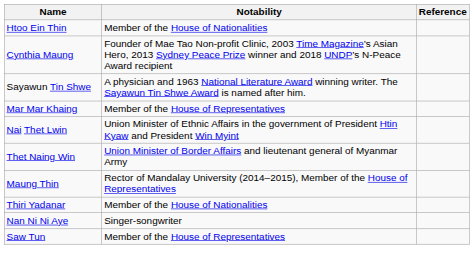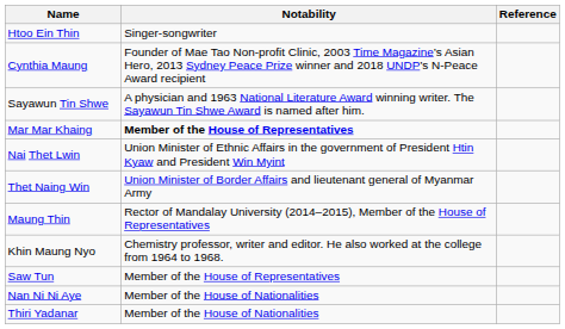 <table class="wikitable" border="1">
 <tr>
 <th width=150>Name</th>
 <th width=500>Notability</th>
 <th width=50>Reference</th>
 </tr>
 <tr>
 <td><a href='#'>Htoo Ein Thin</a></td>
-<td>Member of the <a href='#'>House of Nationalities</a></td>
+<td>Singer-songwriter</td>
 <td></td>
 </tr>
 <tr>
 <td><a href='#'>Cynthia Maung</a></td>
 <td>Founder of Mae Tao Non-profit Clinic, 2003 <a href='#'>Time Magazine</a>’s Asian Hero, 2013 <a href='#'>Sydney Peace Prize</a> winner and 2018 <a href='#'>UNDP</a>’s N-Peace Award recipient</td>
 <td></td>
 </tr>
 <tr>
 <td>Sayawun <a href='#'>Tin Shwe</a></td>
 <td>A physician and 1963 <a href='#'>National Literature Award</a> winning writer. The <a href='#'>Sayawun Tin Shwe Award</a> is named after him.</td>
 <td></td>
 </tr>
 <tr>
 <td><a href='#'>Mar Mar Khaing</a></td>
-<td>Member of the <a href='#'>House of Representatives</a></td>
+<td><strong>Member of the <a href='#'>House of Representatives</a></strong></td>
 <td></td>
 </tr>
 <tr>
 <td><a href='#'>Nai</a> <a href='#'>Thet Lwin</a></td>
 <td>Union Minister of Ethnic Affairs in the government of President <a href='#'>Htin Kyaw</a> and President <a href='#'>Win Myint</a></td>
 <td></td>
 </tr>
 <tr>
 <td><a href='#'>Thet Naing Win</a></td>
 <td><a href='#'>Union Minister of Border Affairs</a> and lieutenant general of Myanmar Army</td>
 <td></td>
 </tr>
 <tr>
 <td><a href='#'>Maung Thin</a></td>
 <td>Rector of Mandalay University (2014–2015), Member of the <a href='#'>House of Representatives</a></td>
 <td></td>
 </tr>
 <tr>
-<td><a href='#'>Thiri Yadanar</a></td>
-<td>Member of the <a href='#'>House of Nationalities</a></td>
-<td></td>
-</tr>
-<tr>
-<td><a href='#'>Nan Ni Ni Aye</a></td>
-<td>Singer-songwriter</td>
+<td>Khin Maung Nyo</td>
+<td>Chemistry professor, writer and editor. He also worked at the college from 1964 to 1968.</td>
 <td></td>
 </tr>
 <tr>
 <td><a href='#'>Saw Tun</a></td>
 <td>Member of the <a href='#'>House of Representatives</a></td>
 <td></td>
 </tr>
+<tr>
+<td><a href='#'>Nan Ni Ni Aye</a></td>
+<td>Member of the <a href='#'>House of Nationalities</a></td>
+<td></td>
+</tr>
+<tr>
+<td><a href='#'>Thiri Yadanar</a></td>
+<td>Member of the <a href='#'>House of Nationalities</a></td>
+<td></td>
+</tr>
 </table>
